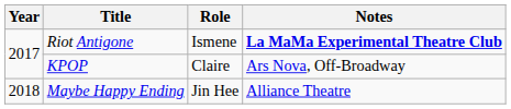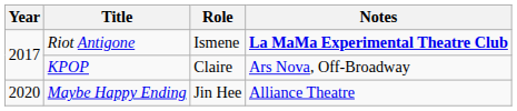 <table class="wikitable sortable">
 <tr>
 <th>Year</th>
 <th>Title</th>
 <th>Role</th>
 <th class="unsortable">Notes</th>
 </tr>
 <tr>
 <td rowspan="2">2017</td>
 <td><em>Riot <a href='#'>Antigone</a></em></td>
 <td>Ismene</td>
 <td><strong><a href='#'>La MaMa Experimental Theatre Club</a></strong></td>
 </tr>
 <tr>
 <td><em><a href='#'>KPOP</a></em></td>
 <td>Claire</td>
 <td><a href='#'>Ars Nova</a>, Off-Broadway</td>
 </tr>
 <tr>
-<td>2018</td>
+<td>2020</td>
 <td><em><a href='#'>Maybe Happy Ending</a></em></td>
 <td>Jin Hee</td>
 <td><a href='#'>Alliance Theatre</a></td>
 </tr>
 </table>
